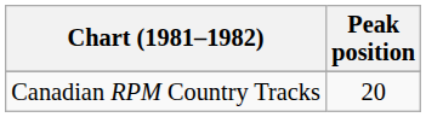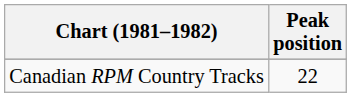 <table class="wikitable sortable">
 <tr>
 <th align="left">Chart (1981–1982)</th>
 <th align="center">Peak<br>position</th>
 </tr>
 <tr>
 </tr>
 <tr>
 <td align="left">Canadian <em>RPM</em> Country Tracks</td>
-<td align="center">20</td>
+<td align="center">22</td>
 </tr>
 </table>
